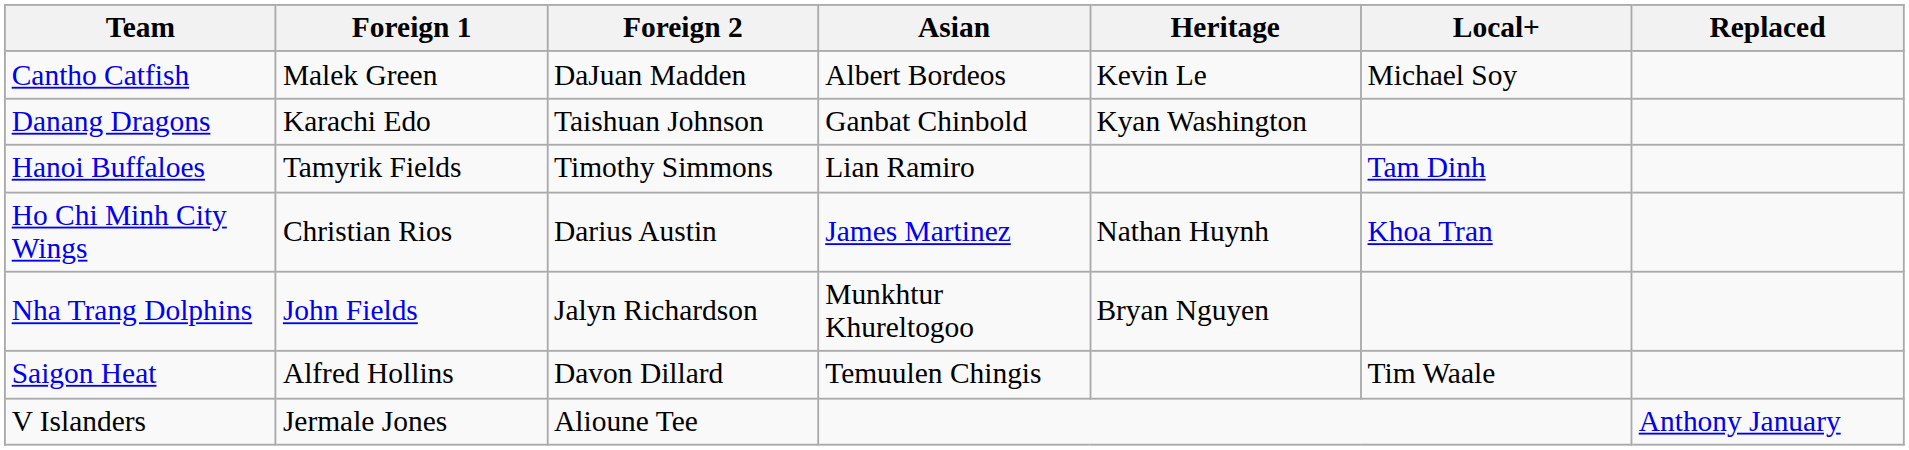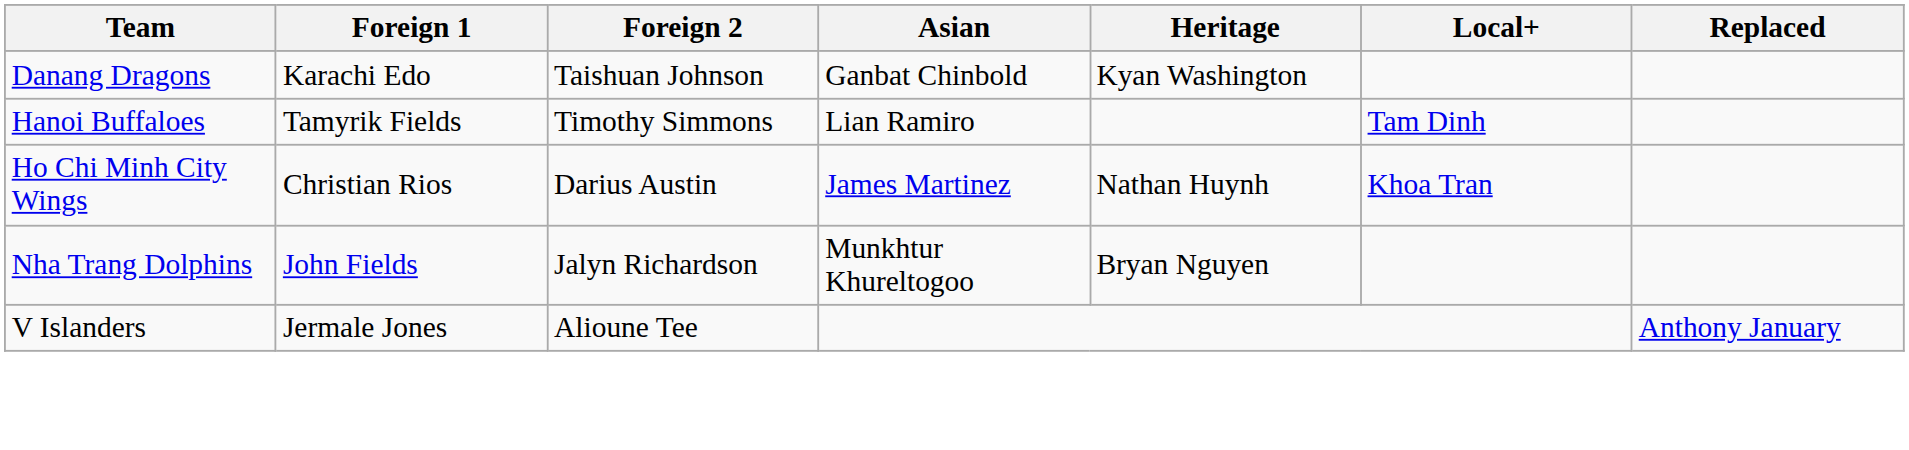 <table class="wikitable">
 <tr>
 <th style="width:140px;">Team</th>
 <th style="width:140px;">Foreign 1</th>
 <th style="width:140px;">Foreign 2</th>
 <th style="width:140px;">Asian</th>
 <th style="width:140px;">Heritage</th>
 <th style="width:140px;">Local+</th>
 <th style="width:140px;">Replaced</th>
-</tr>
-<tr>
-<td><a href='#'>Cantho Catfish</a></td>
-<td> Malek Green</td>
-<td> DaJuan Madden</td>
-<td> Albert Bordeos</td>
-<td> Kevin Le</td>
-<td> Michael Soy</td>
-<td></td>
 </tr>
 <tr>
 <td><a href='#'>Danang Dragons</a></td>
 <td> Karachi Edo</td>
 <td> Taishuan Johnson</td>
 <td> Ganbat Chinbold</td>
 <td> Kyan Washington</td>
 <td></td>
 <td></td>
 </tr>
 <tr>
 <td><a href='#'>Hanoi Buffaloes</a></td>
 <td> Tamyrik Fields</td>
 <td> Timothy Simmons</td>
 <td> Lian Ramiro</td>
 <td></td>
 <td> <a href='#'>Tam Dinh</a></td>
 <td></td>
 </tr>
 <tr>
 <td><a href='#'>Ho Chi Minh City Wings</a></td>
 <td> Christian Rios</td>
 <td> Darius Austin</td>
 <td> <a href='#'>James Martinez</a></td>
 <td> Nathan Huynh</td>
 <td> <a href='#'>Khoa Tran</a></td>
 <td></td>
 </tr>
 <tr>
 <td><a href='#'>Nha Trang Dolphins</a></td>
 <td> <a href='#'>John Fields</a></td>
 <td> Jalyn Richardson</td>
 <td> Munkhtur Khureltogoo</td>
 <td> Bryan Nguyen</td>
 <td></td>
 <td></td>
 </tr>
 <tr>
-<td><a href='#'>Saigon Heat</a></td>
-<td> Alfred Hollins</td>
-<td> Davon Dillard</td>
-<td> Temuulen Chingis</td>
-<td></td>
-<td> Tim Waale</td>
-<td></td>
-</tr>
-<tr>
 <td>V Islanders</td>
 <td> Jermale Jones</td>
 <td> Alioune Tee</td>
 <td colspan="3"></td>
 <td> <a href='#'>Anthony January</a></td>
 </tr>
 </table>
